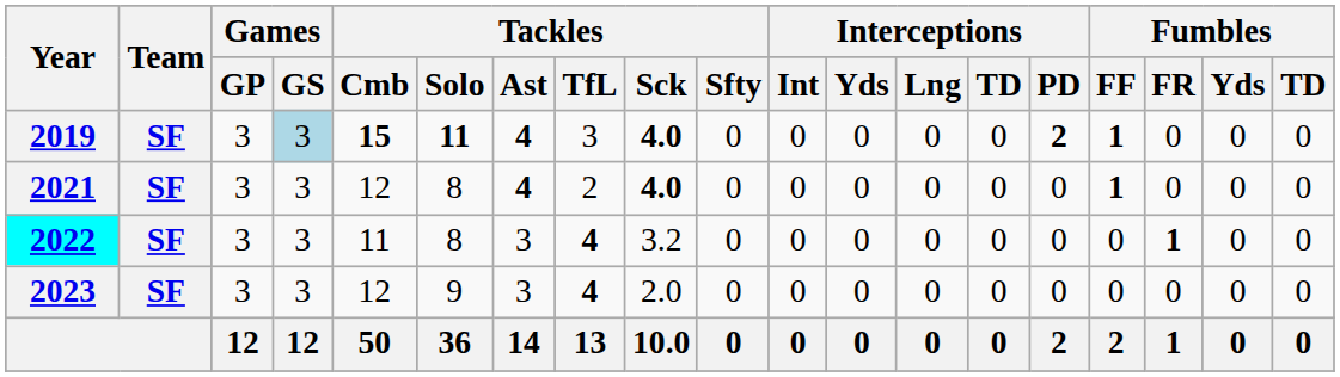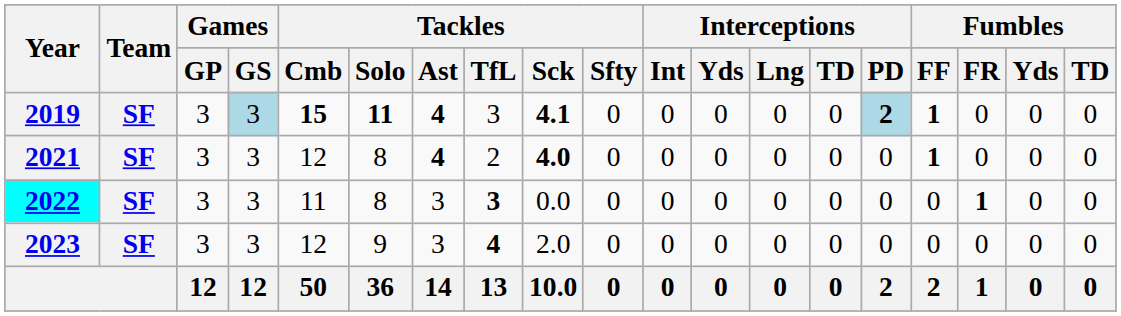 <table class= "wikitable" style="text-align: center;">
 <tr>
 <th rowspan="2">Year</th>
 <th rowspan="2">Team</th>
 <th colspan="2">Games</th>
 <th colspan="6">Tackles</th>
 <th colspan="5">Interceptions</th>
 <th colspan="4">Fumbles</th>
 </tr>
 <tr>
 <th>GP</th>
 <th>GS</th>
 <th>Cmb</th>
 <th>Solo</th>
 <th>Ast</th>
 <th>TfL</th>
 <th>Sck</th>
 <th>Sfty</th>
 <th>Int</th>
 <th>Yds</th>
 <th>Lng</th>
 <th>TD</th>
 <th>PD</th>
 <th>FF</th>
 <th>FR</th>
 <th>Yds</th>
 <th>TD</th>
 </tr>
 <tr>
 <th><a href='#'>2019</a></th>
 <th><a href='#'>SF</a></th>
 <td>3</td>
 <td style="background: lightblue;">3</td>
 <td><strong>15</strong></td>
 <td><strong>11</strong></td>
 <td><strong>4</strong></td>
 <td>3</td>
-<td><strong>4.0</strong></td>
+<td><strong>4.1</strong></td>
 <td>0</td>
 <td>0</td>
 <td>0</td>
 <td>0</td>
 <td>0</td>
-<td><strong>2</strong></td>
+<td style="background: lightblue;"><strong>2</strong></td>
 <td><strong>1</strong></td>
 <td>0</td>
 <td>0</td>
 <td>0</td>
 </tr>
 <tr>
 <th><a href='#'>2021</a></th>
 <th><a href='#'>SF</a></th>
 <td>3</td>
 <td>3</td>
 <td>12</td>
 <td>8</td>
 <td><strong>4</strong></td>
 <td>2</td>
 <td><strong>4.0</strong></td>
 <td>0</td>
 <td>0</td>
 <td>0</td>
 <td>0</td>
 <td>0</td>
 <td>0</td>
 <td><strong>1</strong></td>
 <td>0</td>
 <td>0</td>
 <td>0</td>
 </tr>
 <tr>
 <th style="background:#00ffff; width:3em;"><a href='#'>2022</a></th>
 <th><a href='#'>SF</a></th>
 <td>3</td>
 <td>3</td>
 <td>11</td>
 <td>8</td>
 <td>3</td>
-<td><strong>4</strong></td>
-<td>3.2</td>
+<td><strong>3</strong></td>
+<td>0.0</td>
 <td>0</td>
 <td>0</td>
 <td>0</td>
 <td>0</td>
 <td>0</td>
 <td>0</td>
 <td>0</td>
 <td><strong>1</strong></td>
 <td>0</td>
 <td>0</td>
 </tr>
 <tr>
 <th><a href='#'>2023</a></th>
 <th><a href='#'>SF</a></th>
 <td>3</td>
 <td>3</td>
 <td>12</td>
 <td>9</td>
 <td>3</td>
 <td><strong>4</strong></td>
 <td>2.0</td>
 <td>0</td>
 <td>0</td>
 <td>0</td>
 <td>0</td>
 <td>0</td>
 <td>0</td>
 <td>0</td>
 <td>0</td>
 <td>0</td>
 <td>0</td>
 </tr>
 <tr>
 <th colspan="2"></th>
 <th>12</th>
 <th>12</th>
 <th>50</th>
 <th>36</th>
 <th>14</th>
 <th>13</th>
 <th>10.0</th>
 <th>0</th>
 <th>0</th>
 <th>0</th>
 <th>0</th>
 <th>0</th>
 <th>2</th>
 <th>2</th>
 <th>1</th>
 <th>0</th>
 <th>0</th>
 </tr>
 </table>
